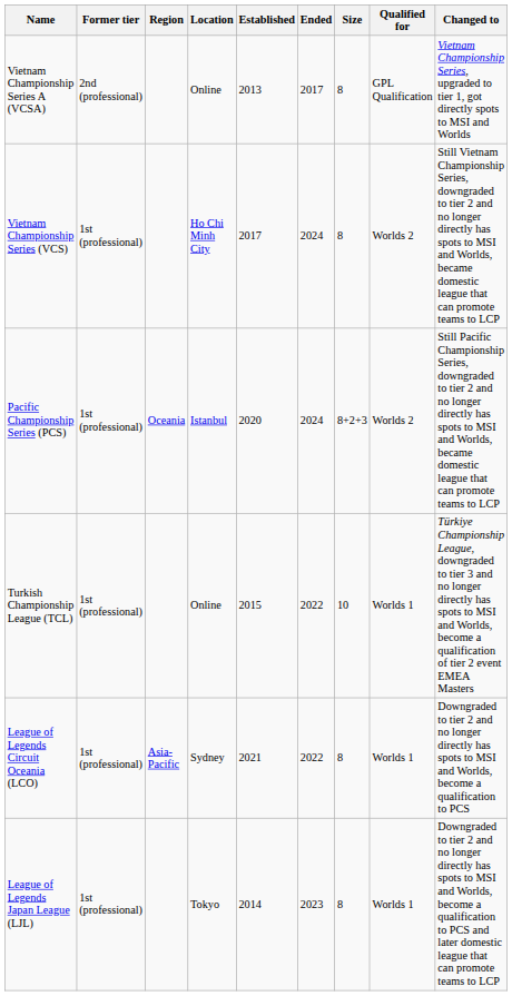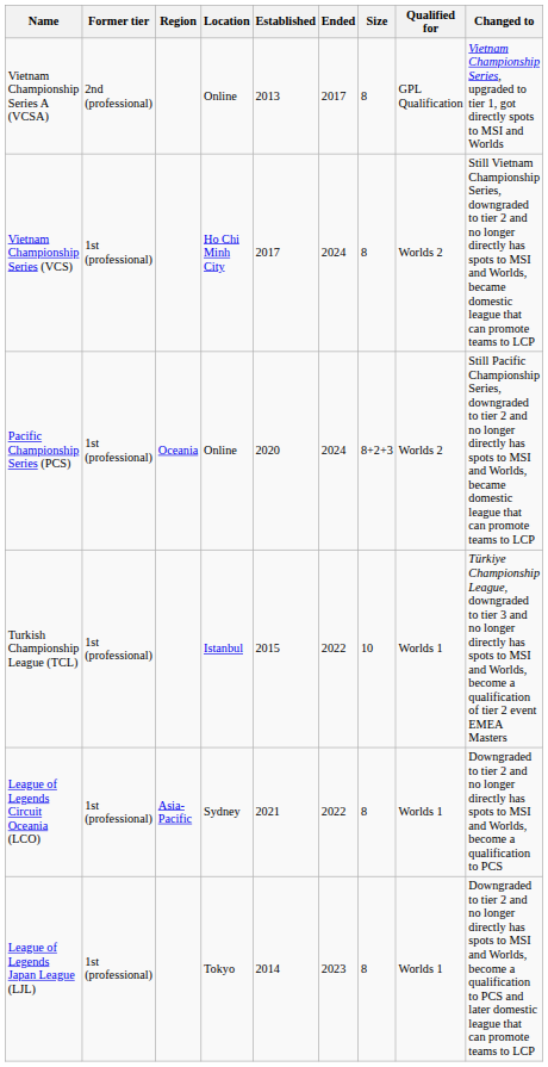 <table class="wikitable plainrowheaders sortable">
 <tr>
 <th>Name</th>
 <th>Former tier</th>
 <th>Region</th>
 <th>Location</th>
 <th>Established</th>
 <th>Ended</th>
 <th>Size</th>
 <th>Qualified for</th>
 <th>Changed to</th>
 </tr>
 <tr>
 <td>Vietnam Championship Series A (VCSA)</td>
 <td>2nd (professional)</td>
 <td></td>
 <td>Online</td>
 <td>2013</td>
 <td>2017</td>
 <td>8</td>
 <td>GPL Qualification</td>
 <td><em><a href='#'>Vietnam Championship Series</a></em>, upgraded to tier 1, got directly spots to MSI and Worlds</td>
 </tr>
 <tr>
 <td><a href='#'>Vietnam Championship Series</a> (VCS)</td>
 <td>1st (professional)</td>
 <td></td>
 <td><a href='#'>Ho Chi Minh City</a></td>
 <td>2017</td>
 <td>2024</td>
 <td>8</td>
 <td>Worlds 2</td>
 <td>Still Vietnam Championship Series, downgraded to tier 2 and no longer directly has spots to MSI and Worlds, became domestic league that can promote teams to LCP</td>
 </tr>
 <tr>
 <td><a href='#'>Pacific Championship Series</a> (PCS)</td>
 <td>1st (professional)</td>
 <td> <a href='#'>Oceania</a></td>
-<td><a href='#'>Istanbul</a></td>
+<td>Online</td>
 <td>2020</td>
 <td>2024</td>
 <td>8+2+3</td>
 <td>Worlds 2</td>
 <td>Still Pacific Championship Series, downgraded to tier 2 and no longer directly has spots to MSI and Worlds, became domestic league that can promote teams to LCP</td>
 </tr>
 <tr>
 <td>Turkish Championship League (TCL)</td>
 <td>1st (professional)</td>
 <td></td>
-<td>Online</td>
+<td><a href='#'>Istanbul</a></td>
 <td>2015</td>
 <td>2022</td>
 <td>10</td>
 <td>Worlds 1</td>
 <td><em>Türkiye Championship League</em>, downgraded to tier 3 and no longer directly has spots to MSI and Worlds, become a qualification of tier 2 event EMEA Masters</td>
 </tr>
 <tr>
 <td><a href='#'>League of Legends Circuit Oceania</a> (LCO)</td>
 <td>1st (professional)</td>
 <td><a href='#'>Asia-Pacific</a></td>
 <td>Sydney</td>
 <td>2021</td>
 <td>2022</td>
 <td>8</td>
 <td>Worlds 1</td>
 <td>Downgraded to tier 2 and no longer directly has spots to MSI and Worlds, become a qualification to PCS</td>
 </tr>
 <tr>
 <td><a href='#'>League of Legends Japan League</a> (LJL)</td>
 <td>1st (professional)</td>
 <td></td>
 <td>Tokyo</td>
 <td>2014</td>
 <td>2023</td>
 <td>8</td>
 <td>Worlds 1</td>
 <td>Downgraded to tier 2 and no longer directly has spots to MSI and Worlds, become a qualification to PCS and later domestic league that can promote teams to LCP</td>
 </tr>
 </table>
